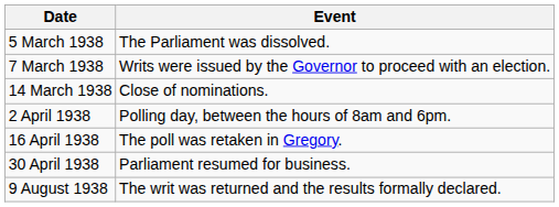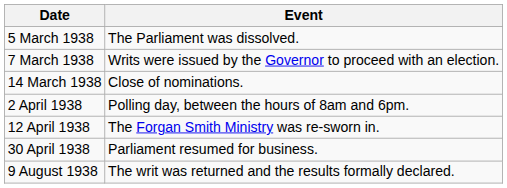 <table class="wikitable">
 <tr>
 <th>Date</th>
 <th>Event</th>
 </tr>
 <tr>
 <td>5 March 1938</td>
 <td>The Parliament was dissolved.</td>
 </tr>
 <tr>
 <td>7 March 1938</td>
 <td>Writs were issued by the <a href='#'>Governor</a> to proceed with an election.</td>
 </tr>
 <tr>
 <td>14 March 1938</td>
 <td>Close of nominations.</td>
 </tr>
 <tr>
 <td>2 April 1938</td>
 <td>Polling day, between the hours of 8am and 6pm.</td>
 </tr>
 <tr>
-<td>16 April 1938</td>
-<td>The poll was retaken in <a href='#'>Gregory</a>.</td>
+<td>12 April 1938</td>
+<td>The <a href='#'>Forgan Smith Ministry</a> was re-sworn in.</td>
 </tr>
 <tr>
 <td>30 April 1938</td>
 <td>Parliament resumed for business.</td>
 </tr>
 <tr>
 <td>9 August 1938</td>
 <td>The writ was returned and the results formally declared.</td>
 </tr>
 </table>
